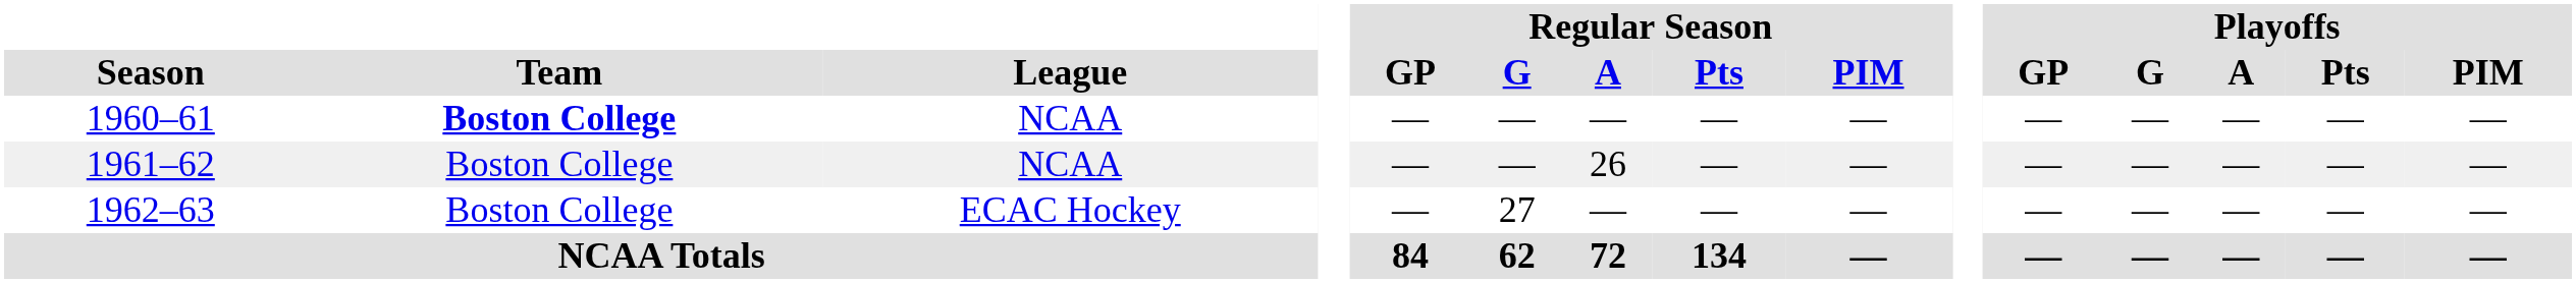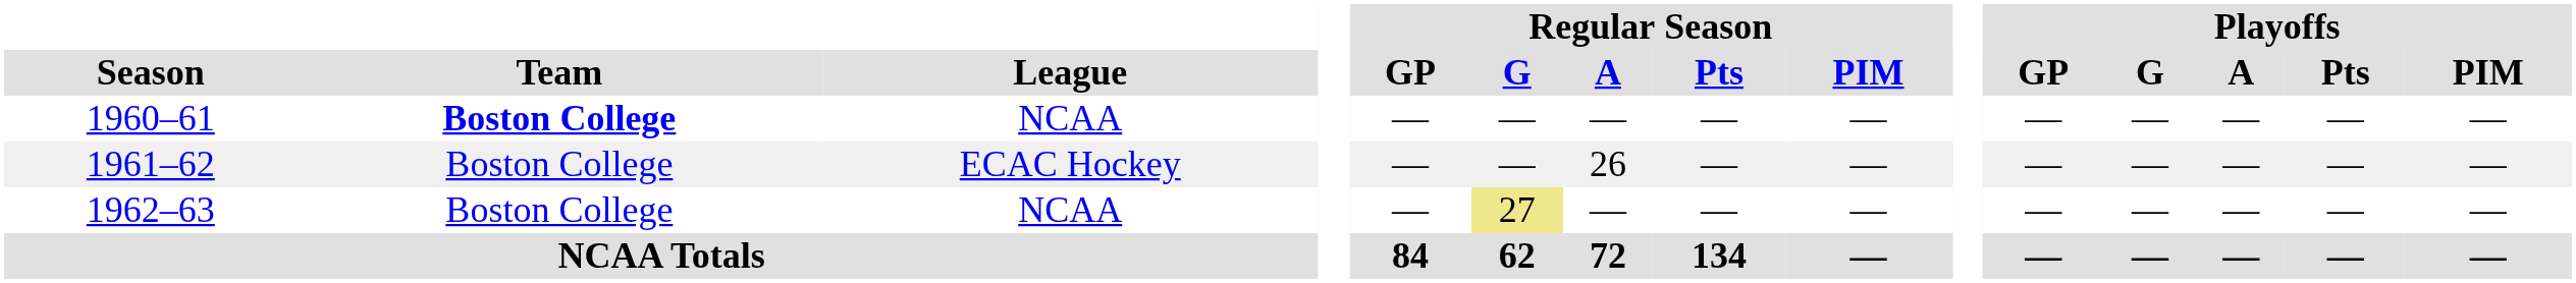 <table border="0" cellpadding="1" cellspacing="0" style="text-align:center; width:70em">
 <tr bgcolor="#e0e0e0">
 <th colspan="3"  bgcolor="#ffffff"> </th>
 <th rowspan="99" bgcolor="#ffffff"> </th>
 <th colspan="5">Regular Season</th>
 <th rowspan="99" bgcolor="#ffffff"> </th>
 <th colspan="5">Playoffs</th>
 </tr>
 <tr bgcolor="#e0e0e0">
 <th>Season</th>
 <th>Team</th>
 <th>League</th>
 <th>GP</th>
 <th><a href='#'>G</a></th>
 <th><a href='#'>A</a></th>
 <th><a href='#'>Pts</a></th>
 <th><a href='#'>PIM</a></th>
 <th>GP</th>
 <th>G</th>
 <th>A</th>
 <th>Pts</th>
 <th>PIM</th>
 </tr>
 <tr>
 <td><a href='#'>1960–61</a></td>
 <td><strong><a href='#'>Boston College</a></strong></td>
 <td><a href='#'>NCAA</a></td>
 <td>—</td>
 <td>—</td>
 <td>—</td>
 <td>—</td>
 <td>—</td>
 <td>—</td>
 <td>—</td>
 <td>—</td>
 <td>—</td>
 <td>—</td>
 </tr>
 <tr bgcolor=f0f0f0>
 <td><a href='#'>1961–62</a></td>
 <td><a href='#'>Boston College</a></td>
-<td><a href='#'>NCAA</a></td>
+<td><a href='#'>ECAC Hockey</a></td>
 <td>—</td>
 <td>—</td>
 <td>26</td>
 <td>—</td>
 <td>—</td>
 <td>—</td>
 <td>—</td>
 <td>—</td>
 <td>—</td>
 <td>—</td>
 </tr>
 <tr>
 <td><a href='#'>1962–63</a></td>
 <td><a href='#'>Boston College</a></td>
-<td><a href='#'>ECAC Hockey</a></td>
+<td><a href='#'>NCAA</a></td>
 <td>—</td>
-<td>27</td>
+<td style="background: khaki;">27</td>
 <td>—</td>
 <td>—</td>
 <td>—</td>
 <td>—</td>
 <td>—</td>
 <td>—</td>
 <td>—</td>
 <td>—</td>
 </tr>
 <tr bgcolor="#e0e0e0">
 <th colspan="3">NCAA Totals</th>
 <th>84</th>
 <th>62</th>
 <th>72</th>
 <th>134</th>
 <th>—</th>
 <th>—</th>
 <th>—</th>
 <th>—</th>
 <th>—</th>
 <th>—</th>
 </tr>
 </table>
